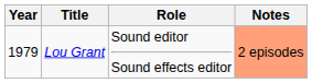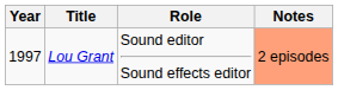 <table class="wikitable">
 <tr>
 <th>Year</th>
 <th>Title</th>
 <th>Role</th>
 <th>Notes</th>
 </tr>
 <tr>
-<td>1979</td>
+<td>1997</td>
 <td><em><a href='#'>Lou Grant</a></em></td>
 <td>Sound editor<hr>Sound effects editor</td>
 <td style="background: lightsalmon;">2 episodes</td>
 </tr>
 </table>
